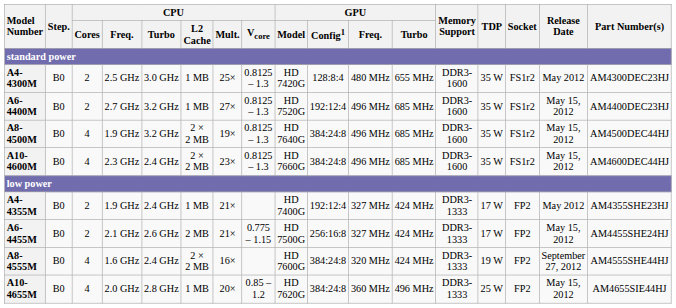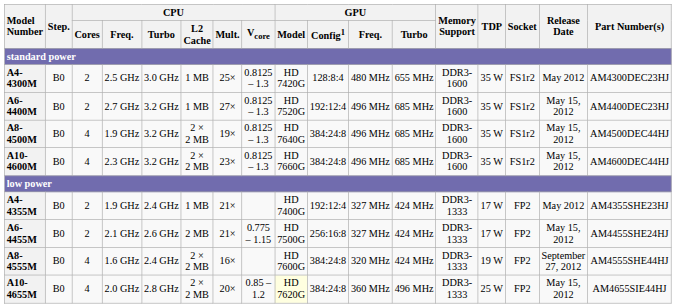 <table class="wikitable" style="text-align: center;">
 <tr>
 <th style="text-align:left;" rowspan="2">Model Number</th>
 <th rowspan="2">Step.</th>
 <th colspan="6">CPU</th>
 <th colspan="4">GPU</th>
 <th rowspan="2">Memory<br>Support</th>
 <th rowspan="2">TDP</th>
 <th rowspan="2">Socket</th>
 <th rowspan="2">Release Date</th>
 <th rowspan="2">Part Number(s)</th>
 </tr>
 <tr>
 <th>Cores</th>
 <th>Freq.</th>
 <th>Turbo</th>
 <th>L2 Cache</th>
 <th>Mult.</th>
 <th>V<sub>core</sub></th>
 <th>Model</th>
 <th>Config<sup>1</sup></th>
 <th>Freq.</th>
 <th>Turbo</th>
 </tr>
 <tr>
 <th style="text-align:left; background:#716cae; color:white;" colspan="17">standard power</th>
 </tr>
 <tr>
 <th style="text-align:left;">A4-4300M</th>
 <td>B0</td>
 <td>2</td>
 <td>2.5 GHz</td>
 <td>3.0 GHz</td>
 <td>1 MB</td>
 <td>25×</td>
 <td>0.8125 – 1.3</td>
 <td>HD 7420G</td>
 <td>128:8:4</td>
 <td>480 MHz</td>
 <td>655 MHz</td>
 <td>DDR3-1600</td>
 <td>35 W</td>
 <td>FS1r2</td>
 <td>May 2012</td>
 <td>AM4300DEC23HJ</td>
 </tr>
 <tr>
 <th style="text-align:left;">A6-4400M</th>
 <td>B0</td>
 <td>2</td>
 <td>2.7 GHz</td>
 <td>3.2 GHz</td>
 <td>1 MB</td>
 <td>27×</td>
 <td>0.8125 – 1.3</td>
 <td>HD 7520G</td>
 <td>192:12:4</td>
 <td>496 MHz</td>
 <td>685 MHz</td>
 <td>DDR3-1600</td>
 <td>35 W</td>
 <td>FS1r2</td>
 <td>May 15, 2012</td>
 <td>AM4400DEC23HJ</td>
 </tr>
 <tr>
 <th style="text-align:left;">A8-4500M</th>
 <td>B0</td>
 <td>4</td>
 <td>1.9 GHz</td>
 <td>3.2 GHz</td>
 <td>2 × 2 MB</td>
 <td>19×</td>
 <td>0.8125 – 1.3</td>
 <td>HD 7640G</td>
 <td>384:24:8</td>
 <td>496 MHz</td>
 <td>685 MHz</td>
 <td>DDR3-1600</td>
 <td>35 W</td>
 <td>FS1r2</td>
 <td>May 15, 2012</td>
 <td>AM4500DEC44HJ</td>
 </tr>
 <tr>
 <th style="text-align:left;">A10-4600M</th>
 <td>B0</td>
 <td>4</td>
 <td>2.3 GHz</td>
-<td>2.4 GHz</td>
+<td>3.2 GHz</td>
 <td>2 × 2 MB</td>
 <td>23×</td>
 <td>0.8125 – 1.3</td>
 <td>HD 7660G</td>
 <td>384:24:8</td>
 <td>496 MHz</td>
 <td>685 MHz</td>
 <td>DDR3-1600</td>
 <td>35 W</td>
 <td>FS1r2</td>
 <td>May 15, 2012</td>
 <td>AM4600DEC44HJ</td>
 </tr>
 <tr>
 <th style="text-align:left; background:#716cae; color:white;" colspan="17">low power</th>
 </tr>
 <tr>
 <th style="text-align:left;">A4-4355M</th>
 <td>B0</td>
 <td>2</td>
 <td>1.9 GHz</td>
 <td>2.4 GHz</td>
 <td>1 MB</td>
 <td>21×</td>
 <td></td>
 <td>HD 7400G</td>
 <td>192:12:4</td>
 <td>327 MHz</td>
 <td>424 MHz</td>
 <td>DDR3-1333</td>
 <td>17 W</td>
 <td>FP2</td>
 <td>May 2012</td>
 <td>AM4355SHE23HJ</td>
 </tr>
 <tr>
 <th style="text-align:left;">A6-4455M</th>
 <td>B0</td>
 <td>2</td>
 <td>2.1 GHz</td>
 <td>2.6 GHz</td>
 <td>2 MB</td>
 <td>21×</td>
 <td>0.775 – 1.15</td>
 <td>HD 7500G</td>
 <td>256:16:8</td>
 <td>327 MHz</td>
 <td>424 MHz</td>
 <td>DDR3-1333</td>
 <td>17 W</td>
 <td>FP2</td>
 <td>May 15, 2012</td>
 <td>AM4455SHE24HJ</td>
 </tr>
 <tr>
 <th style="text-align:left;">A8-4555M</th>
 <td>B0</td>
 <td>4</td>
 <td>1.6 GHz</td>
 <td>2.4 GHz</td>
 <td>2 × 2 MB</td>
 <td>16×</td>
 <td></td>
 <td>HD 7600G</td>
 <td>384:24:8</td>
 <td>320 MHz</td>
 <td>424 MHz</td>
 <td>DDR3-1333</td>
 <td>19 W</td>
 <td>FP2</td>
 <td>September 27, 2012</td>
 <td>AM4555SHE44HJ</td>
 </tr>
 <tr>
 <th style="text-align:left;">A10-4655M</th>
 <td>B0</td>
 <td>4</td>
 <td>2.0 GHz</td>
 <td>2.8 GHz</td>
-<td>1 MB</td>
+<td>2 × 2 MB</td>
 <td>20×</td>
 <td>0.85 – 1.2</td>
-<td>HD 7620G</td>
+<td style="background: lightyellow;">HD 7620G</td>
 <td>384:24:8</td>
 <td>360 MHz</td>
 <td>496 MHz</td>
 <td>DDR3-1333</td>
 <td>25 W</td>
 <td>FP2</td>
 <td>May 15, 2012</td>
 <td>AM4655SIE44HJ</td>
 </tr>
 </table>
